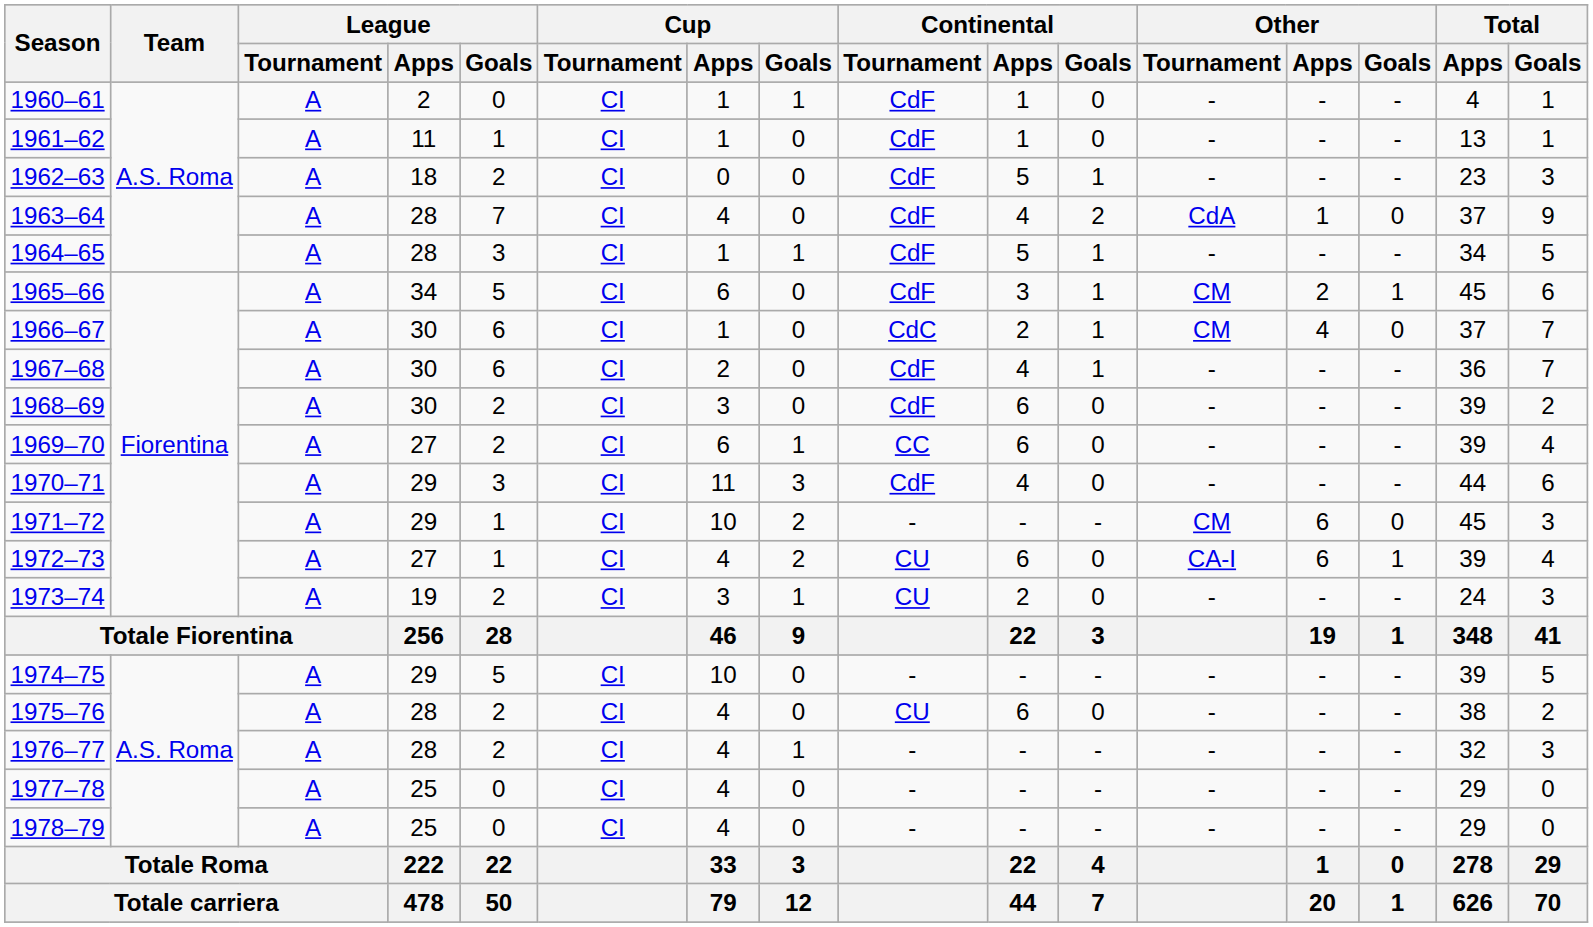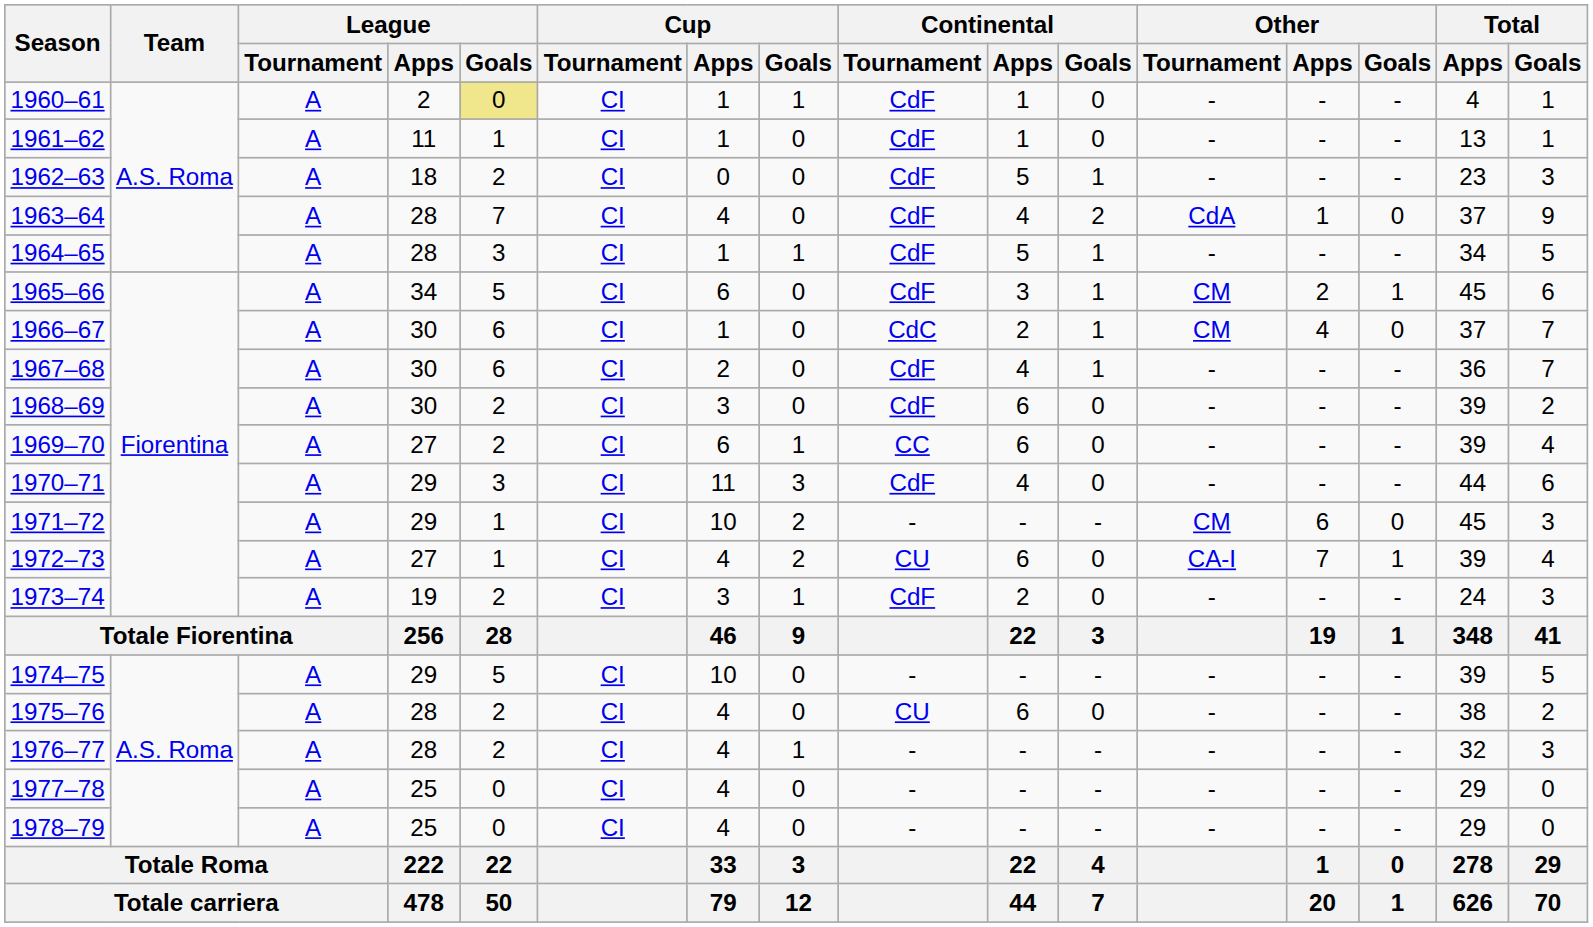 <table class="wikitable" style="font-size:90%; text-align: center;">
 <tr>
 <th rowspan="2">Season</th>
 <th rowspan="2">Team</th>
 <th colspan="3">League</th>
 <th colspan="3">Cup</th>
 <th colspan="3">Continental</th>
 <th colspan="3">Other</th>
 <th colspan="2">Total</th>
 </tr>
 <tr>
 <th>Tournament</th>
 <th>Apps</th>
 <th>Goals</th>
 <th>Tournament</th>
 <th>Apps</th>
 <th>Goals</th>
 <th>Tournament</th>
 <th>Apps</th>
 <th>Goals</th>
 <th>Tournament</th>
 <th>Apps</th>
 <th>Goals</th>
 <th>Apps</th>
 <th>Goals</th>
 </tr>
 <tr>
 <td><a href='#'>1960–61</a></td>
 <td rowspan="5"><a href='#'>A.S. Roma</a></td>
 <td><a href='#'>A</a></td>
 <td>2</td>
-<td>0</td>
+<td style="background: khaki;">0</td>
 <td><a href='#'>CI</a></td>
 <td>1</td>
 <td>1</td>
 <td><a href='#'>CdF</a></td>
 <td>1</td>
 <td>0</td>
 <td>-</td>
 <td>-</td>
 <td>-</td>
 <td>4</td>
 <td>1</td>
 </tr>
 <tr>
 <td><a href='#'>1961–62</a></td>
 <td><a href='#'>A</a></td>
 <td>11</td>
 <td>1</td>
 <td><a href='#'>CI</a></td>
 <td>1</td>
 <td>0</td>
 <td><a href='#'>CdF</a></td>
 <td>1</td>
 <td>0</td>
 <td>-</td>
 <td>-</td>
 <td>-</td>
 <td>13</td>
 <td>1</td>
 </tr>
 <tr>
 <td><a href='#'>1962–63</a></td>
 <td><a href='#'>A</a></td>
 <td>18</td>
 <td>2</td>
 <td><a href='#'>CI</a></td>
 <td>0</td>
 <td>0</td>
 <td><a href='#'>CdF</a></td>
 <td>5</td>
 <td>1</td>
 <td>-</td>
 <td>-</td>
 <td>-</td>
 <td>23</td>
 <td>3</td>
 </tr>
 <tr>
 <td><a href='#'>1963–64</a></td>
 <td><a href='#'>A</a></td>
 <td>28</td>
 <td>7</td>
 <td><a href='#'>CI</a></td>
 <td>4</td>
 <td>0</td>
 <td><a href='#'>CdF</a></td>
 <td>4</td>
 <td>2</td>
 <td><a href='#'>CdA</a></td>
 <td>1</td>
 <td>0</td>
 <td>37</td>
 <td>9</td>
 </tr>
 <tr>
 <td><a href='#'>1964–65</a></td>
 <td><a href='#'>A</a></td>
 <td>28</td>
 <td>3</td>
 <td><a href='#'>CI</a></td>
 <td>1</td>
 <td>1</td>
 <td><a href='#'>CdF</a></td>
 <td>5</td>
 <td>1</td>
 <td>-</td>
 <td>-</td>
 <td>-</td>
 <td>34</td>
 <td>5</td>
 </tr>
 <tr>
 <td><a href='#'>1965–66</a></td>
 <td rowspan="9"><a href='#'>Fiorentina</a></td>
 <td><a href='#'>A</a></td>
 <td>34</td>
 <td>5</td>
 <td><a href='#'>CI</a></td>
 <td>6</td>
 <td>0</td>
 <td><a href='#'>CdF</a></td>
 <td>3</td>
 <td>1</td>
 <td><a href='#'>CM</a></td>
 <td>2</td>
 <td>1</td>
 <td>45</td>
 <td>6</td>
 </tr>
 <tr>
 <td><a href='#'>1966–67</a></td>
 <td><a href='#'>A</a></td>
 <td>30</td>
 <td>6</td>
 <td><a href='#'>CI</a></td>
 <td>1</td>
 <td>0</td>
 <td><a href='#'>CdC</a></td>
 <td>2</td>
 <td>1</td>
 <td><a href='#'>CM</a></td>
 <td>4</td>
 <td>0</td>
 <td>37</td>
 <td>7</td>
 </tr>
 <tr>
 <td><a href='#'>1967–68</a></td>
 <td><a href='#'>A</a></td>
 <td>30</td>
 <td>6</td>
 <td><a href='#'>CI</a></td>
 <td>2</td>
 <td>0</td>
 <td><a href='#'>CdF</a></td>
 <td>4</td>
 <td>1</td>
 <td>-</td>
 <td>-</td>
 <td>-</td>
 <td>36</td>
 <td>7</td>
 </tr>
 <tr>
 <td><a href='#'>1968–69</a></td>
 <td><a href='#'>A</a></td>
 <td>30</td>
 <td>2</td>
 <td><a href='#'>CI</a></td>
 <td>3</td>
 <td>0</td>
 <td><a href='#'>CdF</a></td>
 <td>6</td>
 <td>0</td>
 <td>-</td>
 <td>-</td>
 <td>-</td>
 <td>39</td>
 <td>2</td>
 </tr>
 <tr>
 <td><a href='#'>1969–70</a></td>
 <td><a href='#'>A</a></td>
 <td>27</td>
 <td>2</td>
 <td><a href='#'>CI</a></td>
 <td>6</td>
 <td>1</td>
 <td><a href='#'>CC</a></td>
 <td>6</td>
 <td>0</td>
 <td>-</td>
 <td>-</td>
 <td>-</td>
 <td>39</td>
 <td>4</td>
 </tr>
 <tr>
 <td><a href='#'>1970–71</a></td>
 <td><a href='#'>A</a></td>
 <td>29</td>
 <td>3</td>
 <td><a href='#'>CI</a></td>
 <td>11</td>
 <td>3</td>
 <td><a href='#'>CdF</a></td>
 <td>4</td>
 <td>0</td>
 <td>-</td>
 <td>-</td>
 <td>-</td>
 <td>44</td>
 <td>6</td>
 </tr>
 <tr>
 <td><a href='#'>1971–72</a></td>
 <td><a href='#'>A</a></td>
 <td>29</td>
 <td>1</td>
 <td><a href='#'>CI</a></td>
 <td>10</td>
 <td>2</td>
 <td>-</td>
 <td>-</td>
 <td>-</td>
 <td><a href='#'>CM</a></td>
 <td>6</td>
 <td>0</td>
 <td>45</td>
 <td>3</td>
 </tr>
 <tr>
 <td><a href='#'>1972–73</a></td>
 <td><a href='#'>A</a></td>
 <td>27</td>
 <td>1</td>
 <td><a href='#'>CI</a></td>
 <td>4</td>
 <td>2</td>
 <td><a href='#'>CU</a></td>
 <td>6</td>
 <td>0</td>
 <td><a href='#'>CA-I</a></td>
-<td>6</td>
+<td>7</td>
 <td>1</td>
 <td>39</td>
 <td>4</td>
 </tr>
 <tr>
 <td><a href='#'>1973–74</a></td>
 <td><a href='#'>A</a></td>
 <td>19</td>
 <td>2</td>
 <td><a href='#'>CI</a></td>
 <td>3</td>
 <td>1</td>
-<td><a href='#'>CU</a></td>
+<td><a href='#'>CdF</a></td>
 <td>2</td>
 <td>0</td>
 <td>-</td>
 <td>-</td>
 <td>-</td>
 <td>24</td>
 <td>3</td>
 </tr>
 <tr>
 <th colspan="3">Totale Fiorentina</th>
 <th>256</th>
 <th>28</th>
 <th></th>
 <th>46</th>
 <th>9</th>
 <th></th>
 <th>22</th>
 <th>3</th>
 <th></th>
 <th>19</th>
 <th>1</th>
 <th>348</th>
 <th>41</th>
 </tr>
 <tr>
 <td><a href='#'>1974–75</a></td>
 <td rowspan="5"><a href='#'>A.S. Roma</a></td>
 <td><a href='#'>A</a></td>
 <td>29</td>
 <td>5</td>
 <td><a href='#'>CI</a></td>
 <td>10</td>
 <td>0</td>
 <td>-</td>
 <td>-</td>
 <td>-</td>
 <td>-</td>
 <td>-</td>
 <td>-</td>
 <td>39</td>
 <td>5</td>
 </tr>
 <tr>
 <td><a href='#'>1975–76</a></td>
 <td><a href='#'>A</a></td>
 <td>28</td>
 <td>2</td>
 <td><a href='#'>CI</a></td>
 <td>4</td>
 <td>0</td>
 <td><a href='#'>CU</a></td>
 <td>6</td>
 <td>0</td>
 <td>-</td>
 <td>-</td>
 <td>-</td>
 <td>38</td>
 <td>2</td>
 </tr>
 <tr>
 <td><a href='#'>1976–77</a></td>
 <td><a href='#'>A</a></td>
 <td>28</td>
 <td>2</td>
 <td><a href='#'>CI</a></td>
 <td>4</td>
 <td>1</td>
 <td>-</td>
 <td>-</td>
 <td>-</td>
 <td>-</td>
 <td>-</td>
 <td>-</td>
 <td>32</td>
 <td>3</td>
 </tr>
 <tr>
 <td><a href='#'>1977–78</a></td>
 <td><a href='#'>A</a></td>
 <td>25</td>
 <td>0</td>
 <td><a href='#'>CI</a></td>
 <td>4</td>
 <td>0</td>
 <td>-</td>
 <td>-</td>
 <td>-</td>
 <td>-</td>
 <td>-</td>
 <td>-</td>
 <td>29</td>
 <td>0</td>
 </tr>
 <tr>
 <td><a href='#'>1978–79</a></td>
 <td><a href='#'>A</a></td>
 <td>25</td>
 <td>0</td>
 <td><a href='#'>CI</a></td>
 <td>4</td>
 <td>0</td>
 <td>-</td>
 <td>-</td>
 <td>-</td>
 <td>-</td>
 <td>-</td>
 <td>-</td>
 <td>29</td>
 <td>0</td>
 </tr>
 <tr>
 <th colspan="3">Totale Roma</th>
 <th>222</th>
 <th>22</th>
 <th></th>
 <th>33</th>
 <th>3</th>
 <th></th>
 <th>22</th>
 <th>4</th>
 <th></th>
 <th>1</th>
 <th>0</th>
 <th>278</th>
 <th>29</th>
 </tr>
 <tr>
 <th colspan="3">Totale carriera</th>
 <th>478</th>
 <th>50</th>
 <th></th>
 <th>79</th>
 <th>12</th>
 <th></th>
 <th>44</th>
 <th>7</th>
 <th></th>
 <th>20</th>
 <th>1</th>
 <th>626</th>
 <th>70</th>
 </tr>
 </table>
